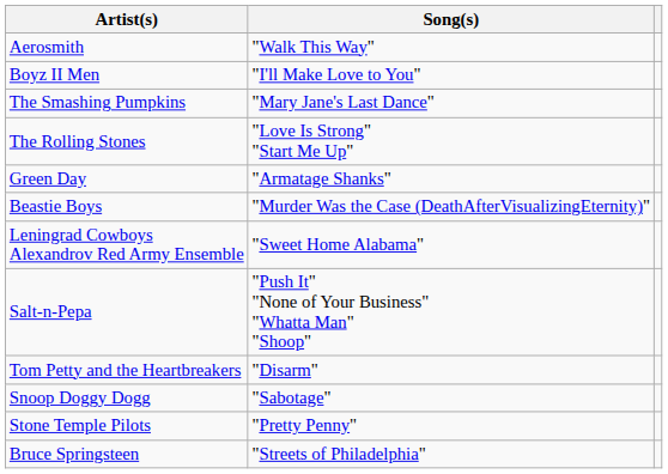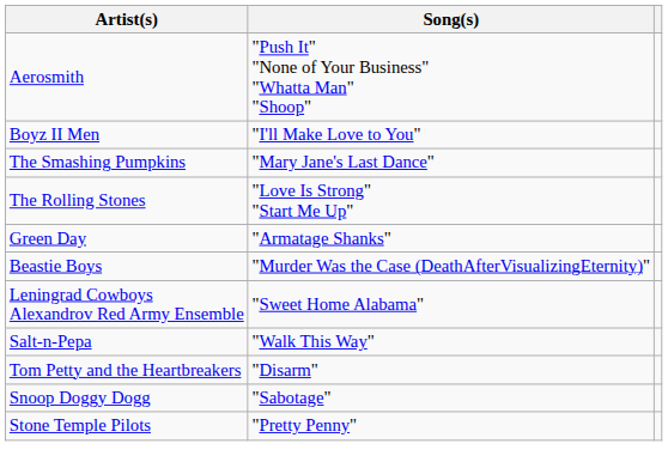 <table class="wikitable plainrowheaders">
 <tr>
 <th scope="col">Artist(s)</th>
 <th scope="col">Song(s)</th>
 <th scope="col"></th>
 </tr>
 <tr>
 <td><a href='#'>Aerosmith</a></td>
-<td>"<a href='#'>Walk This Way</a>"</td>
+<td>"<a href='#'>Push It</a>" <br> "None of Your Business" <br> "<a href='#'>Whatta Man</a>" <br> "<a href='#'>Shoop</a>"</td>
 <td></td>
 </tr>
 <tr>
 <td><a href='#'>Boyz II Men</a></td>
 <td>"<a href='#'>I'll Make Love to You</a>"</td>
 <td style="text-align:center;"></td>
 </tr>
 <tr>
 <td><a href='#'>The Smashing Pumpkins</a></td>
 <td>"<a href='#'>Mary Jane's Last Dance</a>"</td>
 <td style="text-align:center;"></td>
 </tr>
 <tr>
 <td><a href='#'>The Rolling Stones</a></td>
 <td>"<a href='#'>Love Is Strong</a>" <br> "<a href='#'>Start Me Up</a>"</td>
 <td style="text-align:center;"></td>
 </tr>
 <tr>
 <td><a href='#'>Green Day</a></td>
 <td>"<a href='#'>Armatage Shanks</a>"</td>
 <td style="text-align:center;"></td>
 </tr>
 <tr>
 <td><a href='#'>Beastie Boys</a></td>
 <td>"<a href='#'>Murder Was the Case (DeathAfterVisualizingEternity)</a>"</td>
 <td style="text-align:center;"></td>
 </tr>
 <tr>
 <td><a href='#'>Leningrad Cowboys</a> <br> <a href='#'>Alexandrov Red Army Ensemble</a></td>
 <td>"<a href='#'>Sweet Home Alabama</a>"</td>
 <td style="text-align:center;"></td>
 </tr>
 <tr>
 <td><a href='#'>Salt-n-Pepa</a></td>
-<td>"<a href='#'>Push It</a>" <br> "None of Your Business" <br> "<a href='#'>Whatta Man</a>" <br> "<a href='#'>Shoop</a>"</td>
+<td>"<a href='#'>Walk This Way</a>"</td>
 <td style="text-align:center;"></td>
 </tr>
 <tr>
 <td><a href='#'>Tom Petty and the Heartbreakers</a></td>
 <td>"<a href='#'>Disarm</a>"</td>
 <td style="text-align:center;"></td>
 </tr>
 <tr>
 <td><a href='#'>Snoop Doggy Dogg</a></td>
 <td>"<a href='#'>Sabotage</a>"</td>
 <td style="text-align:center;"></td>
 </tr>
 <tr>
 <td><a href='#'>Stone Temple Pilots</a></td>
 <td>"<a href='#'>Pretty Penny</a>"</td>
 <td style="text-align:center;"></td>
 </tr>
-<tr>
-<td><a href='#'>Bruce Springsteen</a></td>
-<td>"<a href='#'>Streets of Philadelphia</a>"</td>
-<td style="text-align:center;"></td>
-</tr>
 </table>
